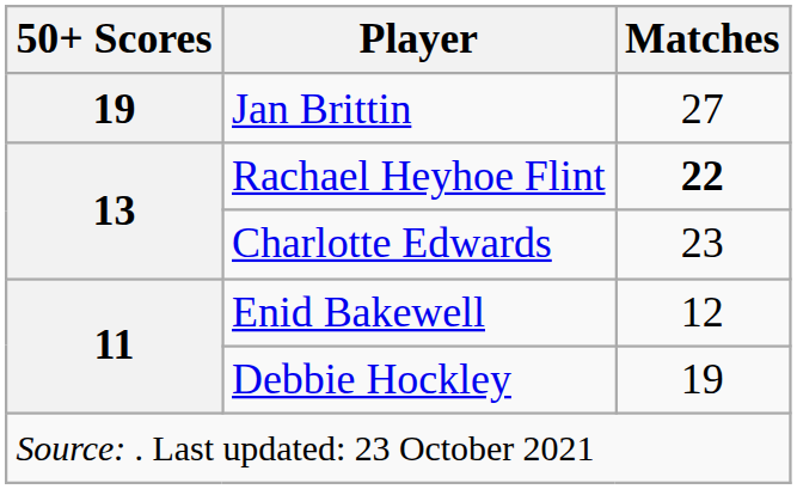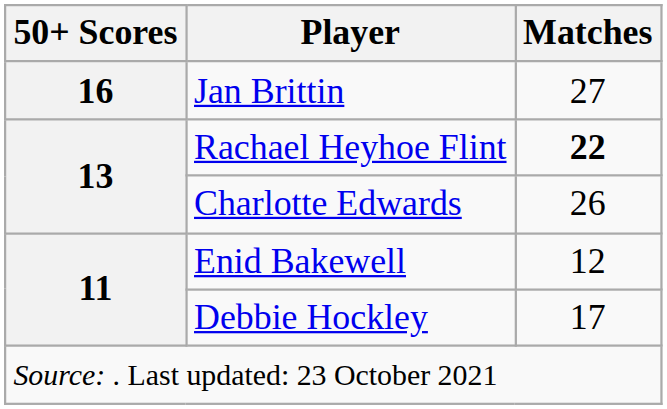 <table class="wikitable">
 <tr>
 <th>50+ Scores</th>
 <th>Player</th>
 <th>Matches</th>
 </tr>
 <tr>
-<th>19</th>
+<th>16</th>
 <td> <a href='#'>Jan Brittin</a></td>
 <td align="center">27</td>
 </tr>
 <tr>
 <th rowspan=2>13</th>
 <td> <a href='#'>Rachael Heyhoe Flint</a></td>
 <td align="center"><strong>22</strong></td>
 </tr>
 <tr>
 <td> <a href='#'>Charlotte Edwards</a></td>
-<td align="center">23</td>
+<td align="center">26</td>
 </tr>
 <tr>
 <th rowspan=2 valign="middle">11</th>
 <td> <a href='#'>Enid Bakewell</a></td>
 <td align="center">12</td>
 </tr>
 <tr>
 <td> <a href='#'>Debbie Hockley</a></td>
-<td align="center">19</td>
+<td align="center">17</td>
 </tr>
 <tr>
 <td colspan=4><small><em>Source: </em>. Last updated: 23 October 2021</small></td>
 </tr>
 </table>
